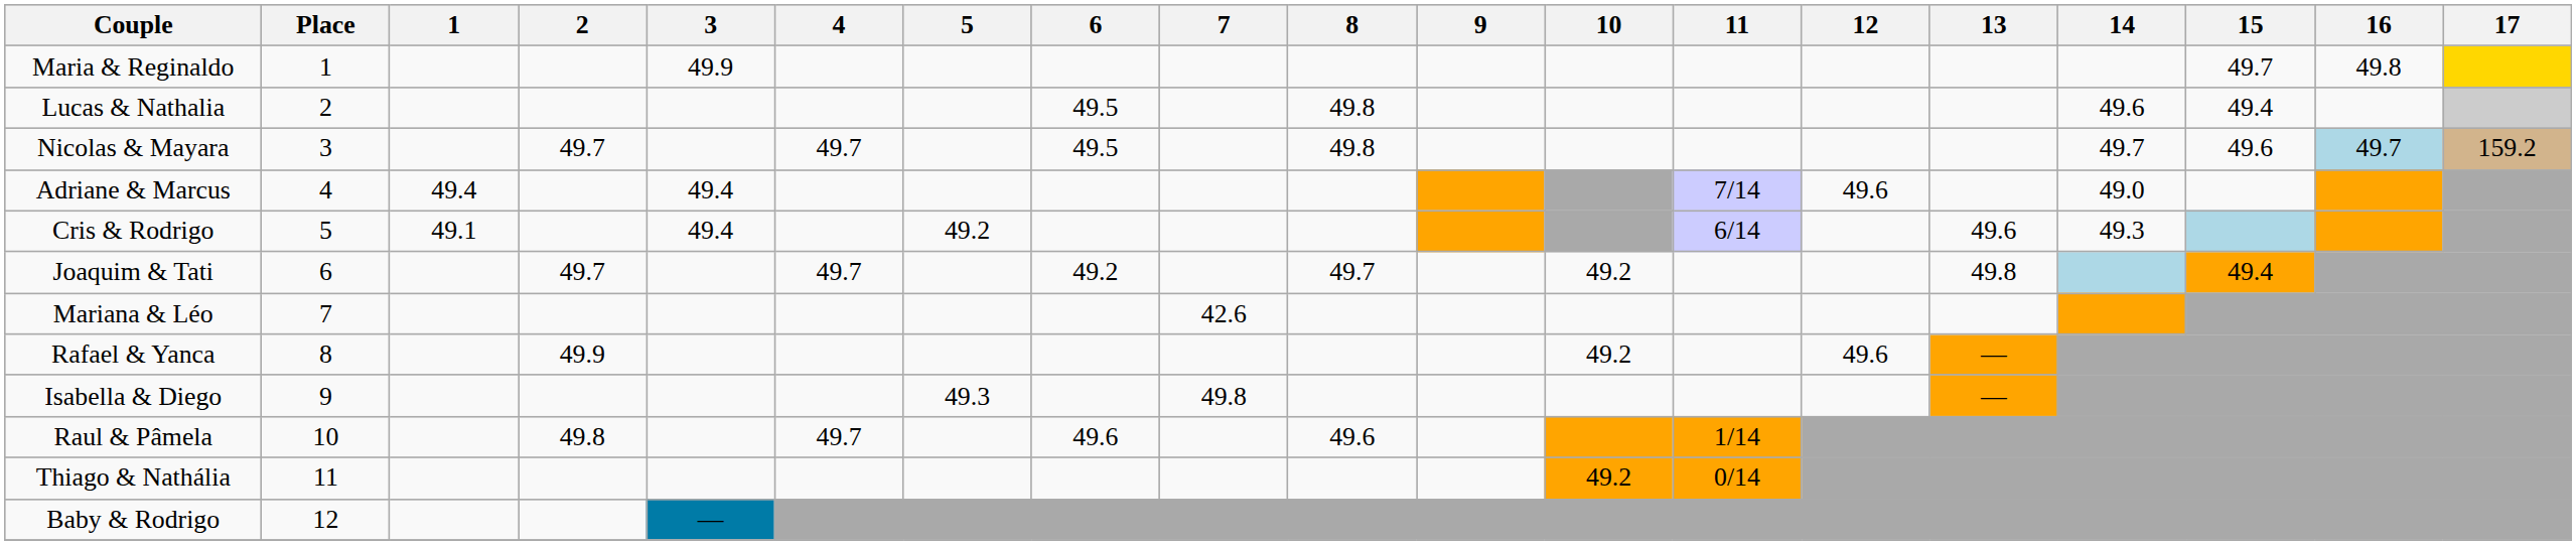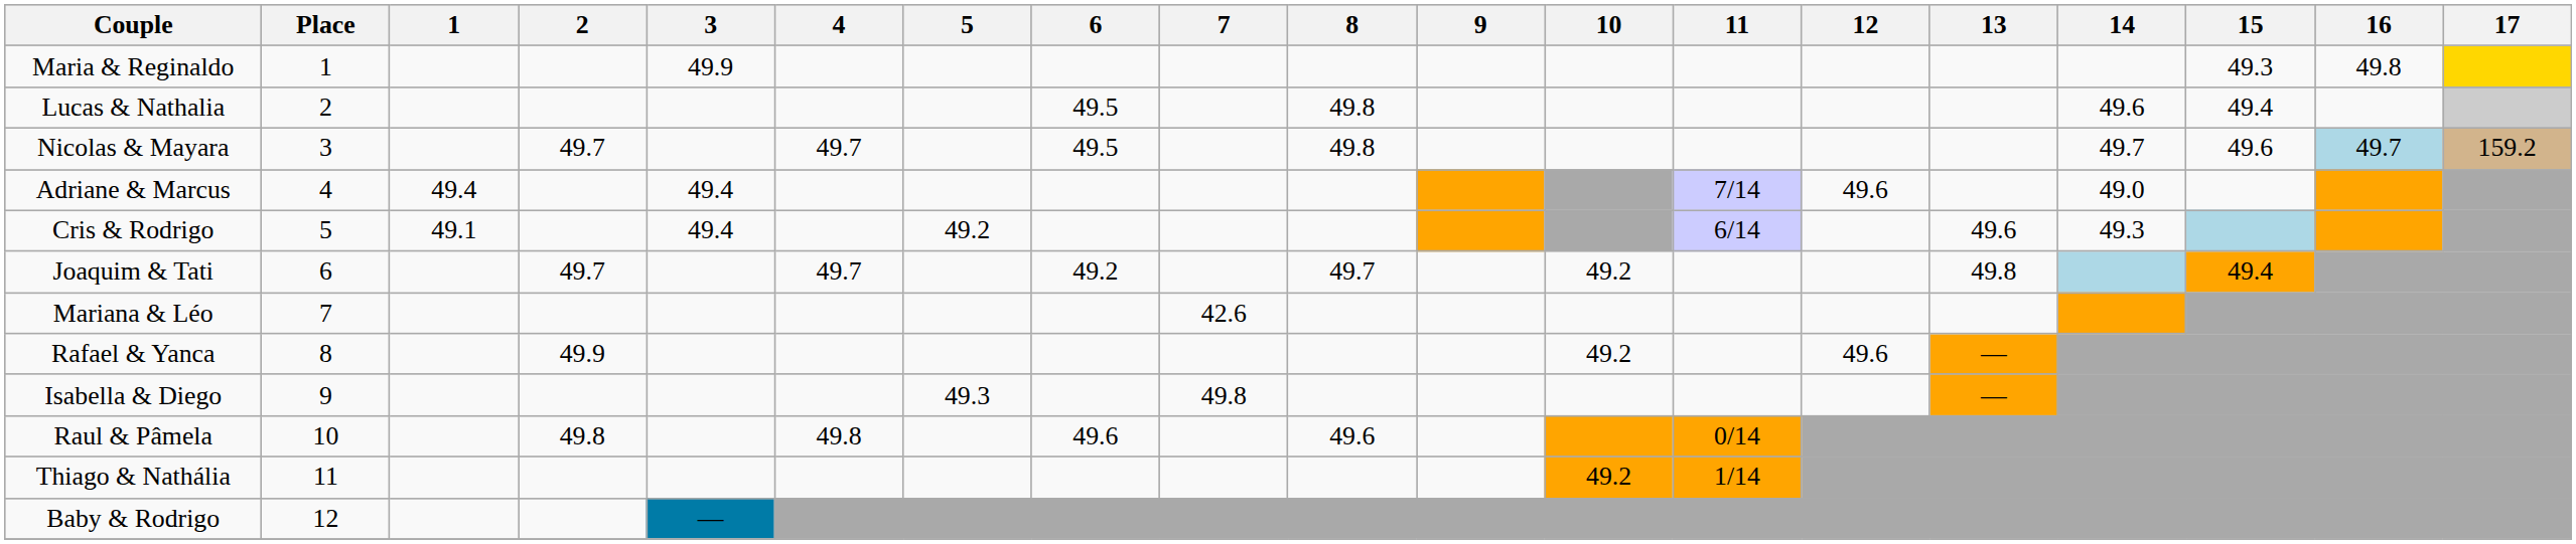 <table class="wikitable sortable"  style="margin:auto; text-align:center; white-space:nowrap; width:100%;">
 <tr>
 <th style="width:10.0%;">Couple</th>
 <th style="width:05.0%;">Place</th>
 <th style="width:05.0%;">1</th>
 <th style="width:05.0%;">2</th>
 <th style="width:05.0%;">3</th>
 <th style="width:05.0%;">4</th>
 <th style="width:05.0%;">5</th>
 <th style="width:05.0%;">6</th>
 <th style="width:05.0%;">7</th>
 <th style="width:05.0%;">8</th>
 <th style="width:05.0%;">9</th>
 <th style="width:05.0%;">10</th>
 <th style="width:05.0%;">11</th>
 <th style="width:05.0%;">12</th>
 <th style="width:05.0%;">13</th>
 <th style="width:05.0%;">14</th>
 <th style="width:05.0%;">15</th>
 <th style="width:05.0%;">16</th>
 <th style="width:05.0%;">17</th>
 </tr>
 <tr>
 <td>Maria & Reginaldo</td>
 <td>1</td>
 <td></td>
 <td></td>
 <td>49.9</td>
 <td></td>
 <td></td>
 <td></td>
 <td></td>
 <td></td>
 <td></td>
 <td></td>
 <td></td>
 <td></td>
 <td></td>
 <td></td>
-<td>49.7</td>
+<td>49.3</td>
 <td>49.8</td>
 <td bgcolor=FFD700></td>
 </tr>
 <tr>
 <td>Lucas & Nathalia</td>
 <td>2</td>
 <td></td>
 <td></td>
 <td></td>
 <td></td>
 <td></td>
 <td>49.5</td>
 <td></td>
 <td>49.8</td>
 <td></td>
 <td></td>
 <td></td>
 <td></td>
 <td></td>
 <td>49.6</td>
 <td>49.4</td>
 <td><em></em></td>
 <td bgcolor=CCCCCC><em></em></td>
 </tr>
 <tr>
 <td>Nicolas & Mayara</td>
 <td>3</td>
 <td></td>
 <td>49.7</td>
 <td></td>
 <td>49.7</td>
 <td></td>
 <td>49.5</td>
 <td></td>
 <td>49.8</td>
 <td></td>
 <td></td>
 <td></td>
 <td></td>
 <td><em></em></td>
 <td>49.7</td>
 <td>49.6</td>
 <td bgcolor=ADD8E6>49.7</td>
 <td bgcolor=D2B48C>159.2</td>
 </tr>
 <tr>
 <td>Adriane & Marcus</td>
 <td>4</td>
 <td>49.4</td>
 <td></td>
 <td>49.4</td>
 <td></td>
 <td><em></em></td>
 <td></td>
 <td></td>
 <td></td>
 <td bgcolor=FFA500></td>
 <td bgcolor=A9A9A9></td>
 <td bgcolor=CCCCFF>7/14</td>
 <td>49.6</td>
 <td></td>
 <td>49.0</td>
 <td><em></em></td>
 <td bgcolor=FFA500></td>
 <td bgcolor=A9A9A9></td>
 </tr>
 <tr>
 <td>Cris & Rodrigo</td>
 <td>5</td>
 <td>49.1</td>
 <td></td>
 <td>49.4</td>
 <td></td>
 <td>49.2</td>
 <td></td>
 <td><em></em></td>
 <td></td>
 <td bgcolor=FFA500><em></em></td>
 <td bgcolor=A9A9A9></td>
 <td bgcolor=CCCCFF>6/14</td>
 <td></td>
 <td>49.6</td>
 <td>49.3</td>
 <td bgcolor=ADD8E6></td>
 <td bgcolor=FFA500></td>
 <td bgcolor=A9A9A9></td>
 </tr>
 <tr>
 <td>Joaquim & Tati</td>
 <td>6</td>
 <td></td>
 <td>49.7</td>
 <td></td>
 <td>49.7</td>
 <td></td>
 <td>49.2</td>
 <td></td>
 <td>49.7</td>
 <td></td>
 <td>49.2</td>
 <td></td>
 <td></td>
 <td>49.8</td>
 <td bgcolor=ADD8E6><em></em></td>
 <td bgcolor=FFA500>49.4</td>
 <td bgcolor=A9A9A9 colspan=2></td>
 </tr>
 <tr>
 <td>Mariana & Léo</td>
 <td>7</td>
 <td></td>
 <td></td>
 <td><em></em></td>
 <td></td>
 <td></td>
 <td></td>
 <td>42.6</td>
 <td></td>
 <td><em></em></td>
 <td></td>
 <td></td>
 <td><em></em></td>
 <td></td>
 <td bgcolor=FFA500><em></em></td>
 <td bgcolor=A9A9A9 colspan=3></td>
 </tr>
 <tr>
 <td>Rafael & Yanca</td>
 <td>8</td>
 <td></td>
 <td>49.9</td>
 <td></td>
 <td></td>
 <td></td>
 <td></td>
 <td></td>
 <td></td>
 <td></td>
 <td>49.2</td>
 <td></td>
 <td>49.6</td>
 <td bgcolor=FFA500>—</td>
 <td bgcolor=A9A9A9 colspan=4></td>
 </tr>
 <tr>
 <td>Isabella & Diego</td>
 <td>9</td>
 <td></td>
 <td></td>
 <td></td>
 <td></td>
 <td>49.3</td>
 <td></td>
 <td>49.8</td>
 <td></td>
 <td></td>
 <td></td>
 <td></td>
 <td><em></em></td>
 <td bgcolor=FFA500>—</td>
 <td bgcolor=A9A9A9 colspan=4></td>
 </tr>
 <tr>
 <td>Raul & Pâmela</td>
 <td>10</td>
 <td></td>
 <td>49.8</td>
 <td></td>
-<td>49.7</td>
+<td>49.8</td>
 <td></td>
 <td>49.6</td>
 <td></td>
 <td>49.6</td>
 <td></td>
 <td bgcolor=FFA500><em></em></td>
-<td bgcolor=FFA500>1/14</td>
+<td bgcolor=FFA500>0/14</td>
 <td bgcolor=A9A9A9 colspan=7></td>
 </tr>
 <tr>
 <td>Thiago & Nathália</td>
 <td>11</td>
 <td></td>
 <td><em></em></td>
 <td></td>
 <td><em></em></td>
 <td></td>
 <td><em></em></td>
 <td></td>
 <td><em></em></td>
 <td></td>
 <td bgcolor=FFA500>49.2</td>
-<td bgcolor=FFA500>0/14</td>
+<td bgcolor=FFA500>1/14</td>
 <td bgcolor=A9A9A9 colspan=7></td>
 </tr>
 <tr>
 <td>Baby & Rodrigo</td>
 <td>12</td>
 <td><em></em></td>
 <td></td>
 <td bgcolor=007BA7>—</td>
 <td bgcolor=A9A9A9 colspan=15></td>
 </tr>
 <tr>
 </tr>
 </table>
